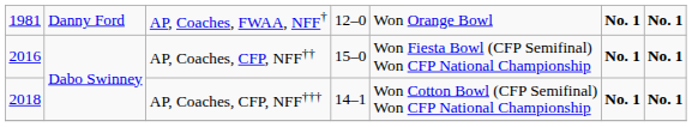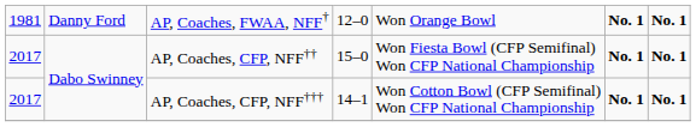 <table class="wikitable">
 <tr>
 <td><a href='#'>1981</a></td>
 <td><a href='#'>Danny Ford</a></td>
 <td><a href='#'>AP</a>, <a href='#'>Coaches</a>, <a href='#'>FWAA</a>, <a href='#'>NFF</a><sup>†</sup></td>
 <td>12–0</td>
 <td>Won <a href='#'>Orange Bowl</a></td>
 <td><strong>No. 1</strong></td>
 <td><strong>No. 1</strong></td>
 </tr>
 <tr>
-<td><a href='#'>2016</a></td>
+<td><a href='#'>2017</a></td>
 <td rowspan="2"><a href='#'>Dabo Swinney</a></td>
 <td>AP, Coaches, <a href='#'>CFP</a>, NFF<sup>††</sup></td>
 <td>15–0</td>
 <td>Won <a href='#'>Fiesta Bowl</a> (CFP Semifinal)<br>Won <a href='#'>CFP National Championship</a></td>
 <td><strong>No. 1</strong></td>
 <td><strong>No. 1</strong></td>
 </tr>
 <tr>
-<td><a href='#'>2018</a></td>
+<td><a href='#'>2017</a></td>
 <td>AP, Coaches, CFP, NFF<sup>†††</sup></td>
 <td>14–1</td>
 <td>Won <a href='#'>Cotton Bowl</a> (CFP Semifinal)<br>Won <a href='#'>CFP National Championship</a></td>
 <td><strong>No. 1</strong></td>
 <td><strong>No. 1</strong></td>
 </tr>
 <tr>
 </tr>
 </table>
